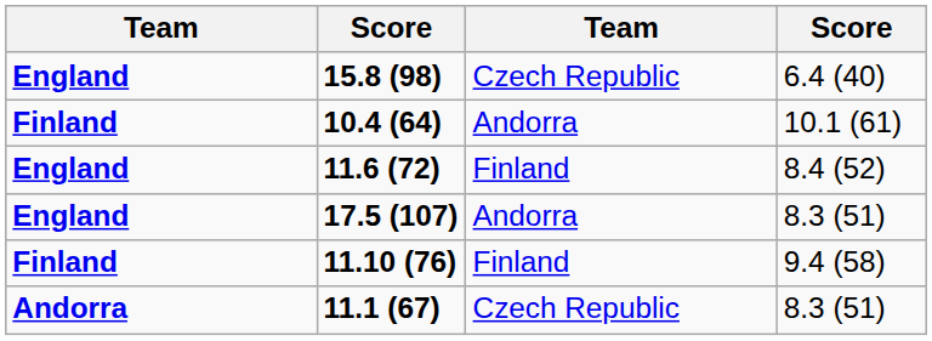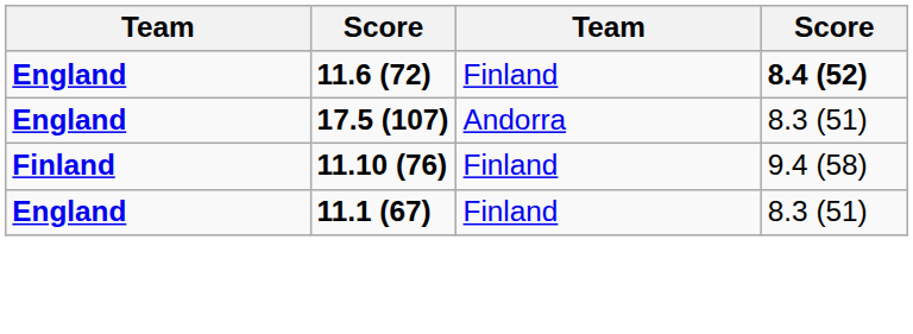 <table class="wikitable" width=500>
 <tr>
 <th width=25%>Team</th>
 <th width=12%>Score</th>
 <th width=25%>Team</th>
 <th width=12%>Score</th>
 </tr>
-<tr style="vertical-align: top;">
-<td> <strong><a href='#'>England</a></strong></td>
-<td><strong>15.8 (98)</strong></td>
-<td> <a href='#'>Czech Republic</a></td>
-<td>6.4 (40)</td>
-</tr>
-<tr>
-<td> <strong><a href='#'>Finland</a></strong></td>
-<td><strong>10.4 (64)</strong></td>
-<td> <a href='#'>Andorra</a></td>
-<td>10.1 (61)</td>
-</tr>
 <tr>
 <td> <strong><a href='#'>England</a></strong></td>
 <td><strong>11.6 (72)</strong></td>
 <td> <a href='#'>Finland</a></td>
-<td>8.4 (52)</td>
+<td><strong>8.4 (52)</strong></td>
 </tr>
 <tr>
 <td> <strong><a href='#'>England</a></strong></td>
 <td><strong>17.5 (107)</strong></td>
 <td> <a href='#'>Andorra</a></td>
 <td>8.3 (51)</td>
 </tr>
 <tr>
 <td> <strong><a href='#'>Finland</a></strong></td>
 <td><strong>11.10 (76)</strong></td>
 <td> <a href='#'>Finland</a></td>
 <td>9.4 (58)</td>
 </tr>
 <tr>
-<td> <strong><a href='#'>Andorra</a></strong></td>
+<td> <strong><a href='#'>England</a></strong></td>
 <td><strong>11.1 (67)</strong></td>
-<td> <a href='#'>Czech Republic</a></td>
+<td> <a href='#'>Finland</a></td>
 <td>8.3 (51)</td>
 </tr>
 </table>
